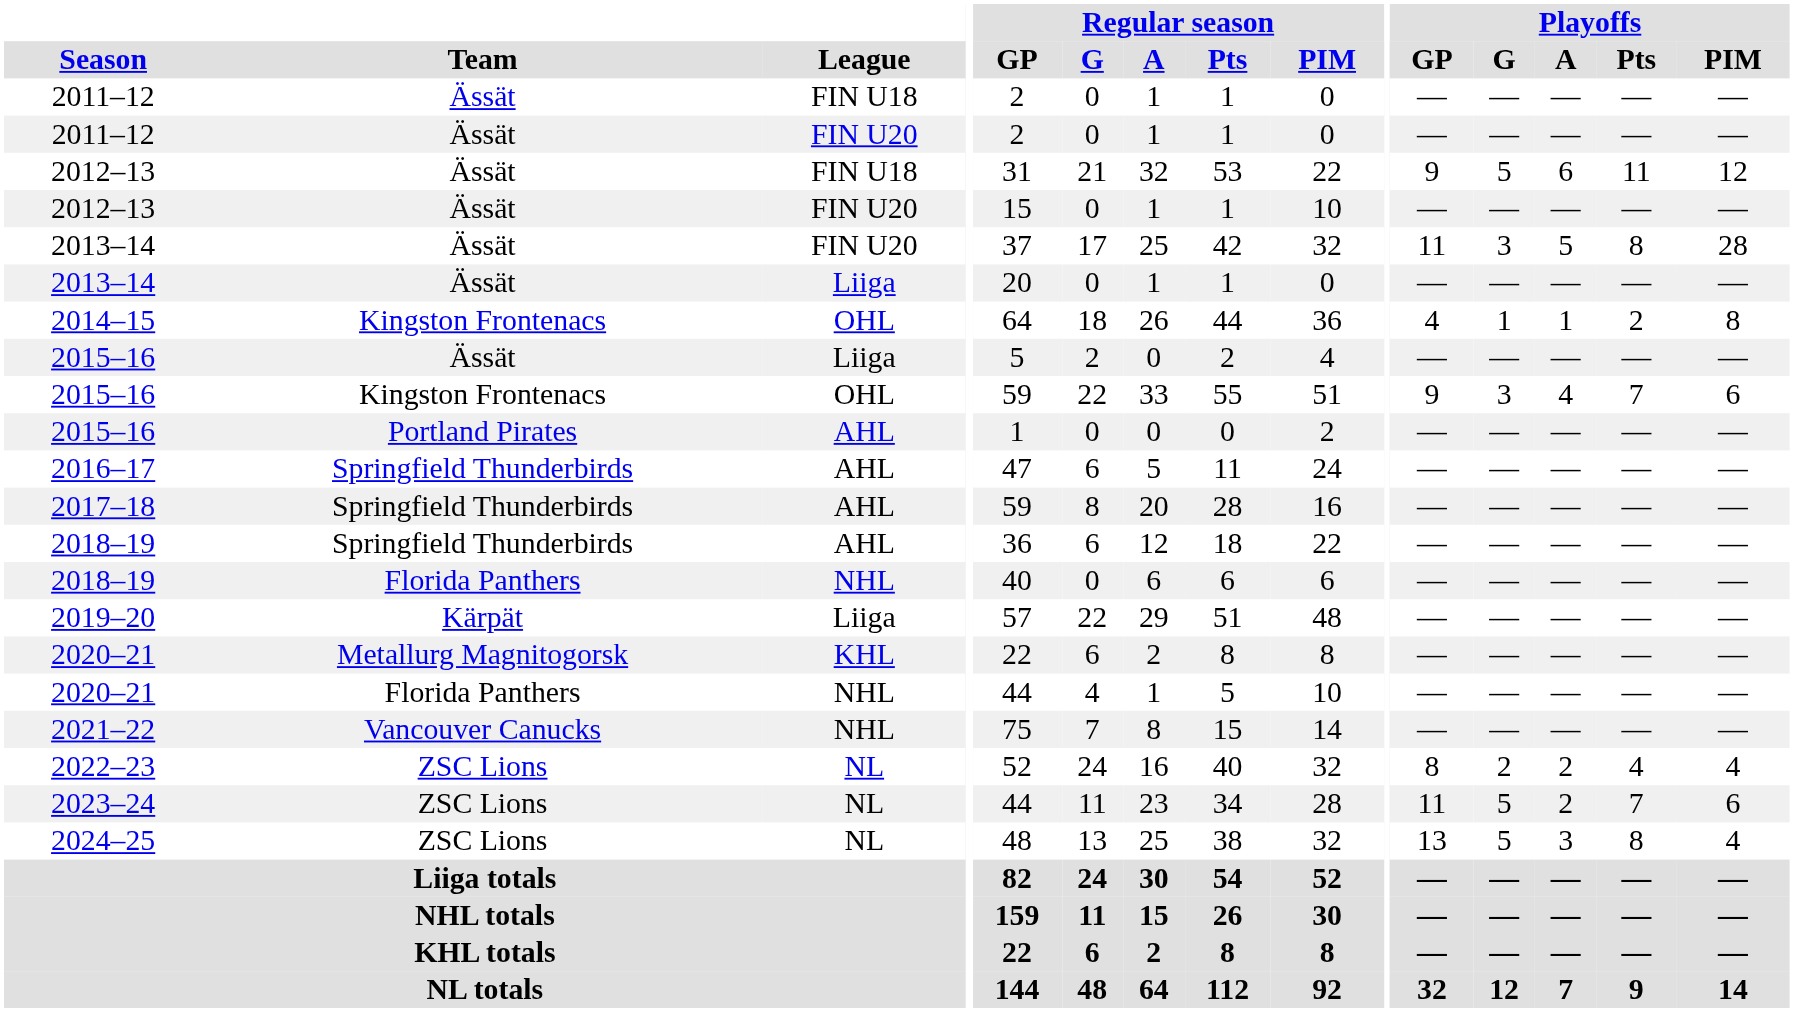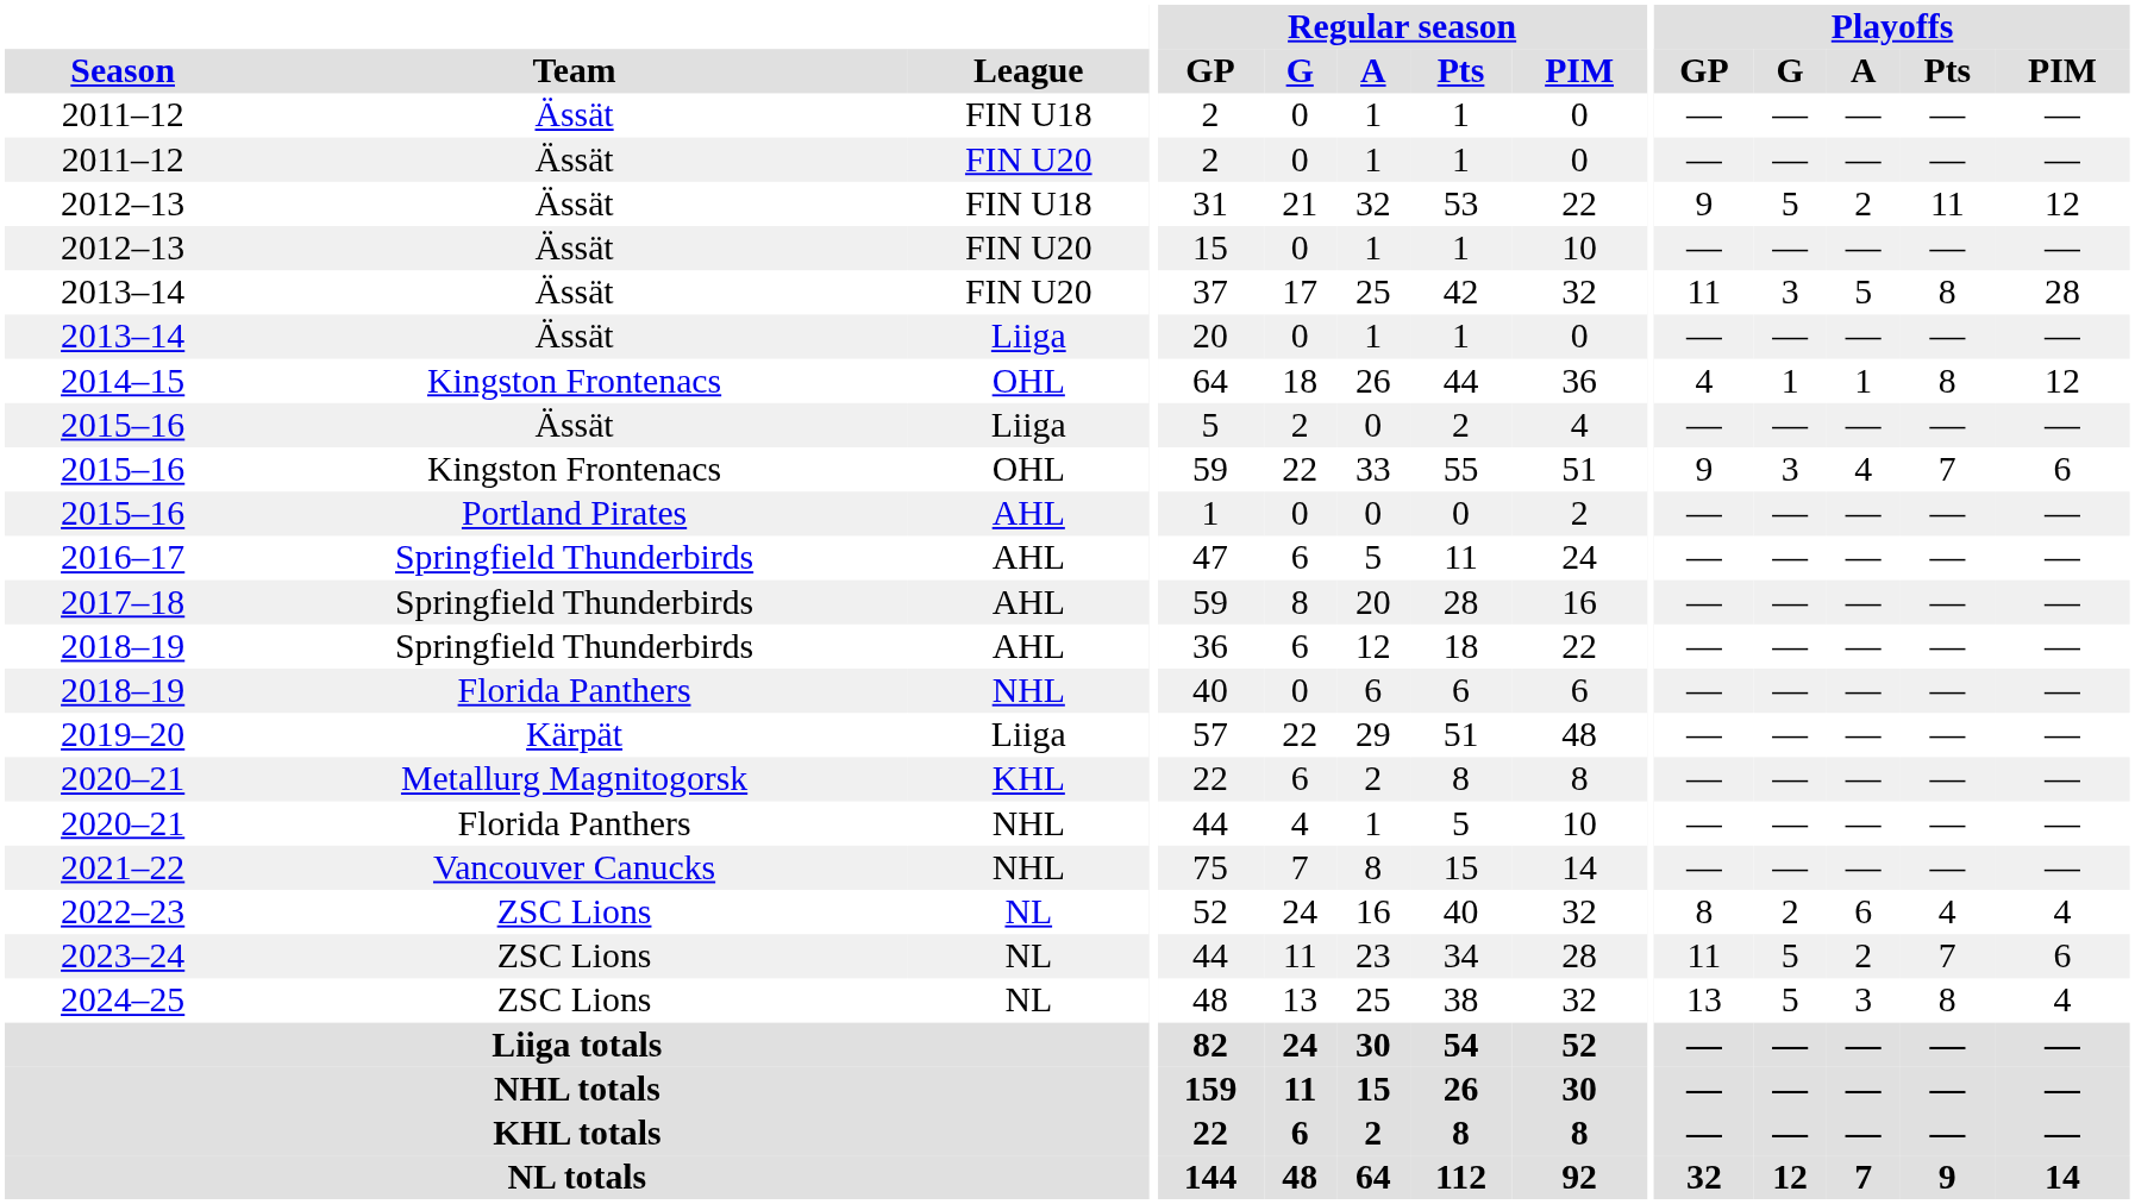 <table border="0" cellpadding="1" cellspacing="0" style="text-align:center; width:60em">
 <tr bgcolor="#e0e0e0">
 <th colspan="3" bgcolor="#ffffff"></th>
 <th rowspan="99" bgcolor="#ffffff"></th>
 <th colspan="5"><a href='#'>Regular season</a></th>
 <th rowspan="99" bgcolor="#ffffff"></th>
 <th colspan="5"><a href='#'>Playoffs</a></th>
 </tr>
 <tr bgcolor="#e0e0e0">
 <th><a href='#'>Season</a></th>
 <th>Team</th>
 <th>League</th>
 <th>GP</th>
 <th><a href='#'>G</a></th>
 <th><a href='#'>A</a></th>
 <th><a href='#'>Pts</a></th>
 <th><a href='#'>PIM</a></th>
 <th>GP</th>
 <th>G</th>
 <th>A</th>
 <th>Pts</th>
 <th>PIM</th>
 </tr>
 <tr>
 <td>2011–12</td>
 <td><a href='#'>Ässät</a></td>
 <td>FIN U18</td>
 <td>2</td>
 <td>0</td>
 <td>1</td>
 <td>1</td>
 <td>0</td>
 <td>—</td>
 <td>—</td>
 <td>—</td>
 <td>—</td>
 <td>—</td>
 </tr>
 <tr bgcolor="#f0f0f0">
 <td>2011–12</td>
 <td>Ässät</td>
 <td><a href='#'>FIN U20</a></td>
 <td>2</td>
 <td>0</td>
 <td>1</td>
 <td>1</td>
 <td>0</td>
 <td>—</td>
 <td>—</td>
 <td>—</td>
 <td>—</td>
 <td>—</td>
 </tr>
 <tr>
 <td>2012–13</td>
 <td>Ässät</td>
 <td>FIN U18</td>
 <td>31</td>
 <td>21</td>
 <td>32</td>
 <td>53</td>
 <td>22</td>
 <td>9</td>
 <td>5</td>
-<td>6</td>
+<td>2</td>
 <td>11</td>
 <td>12</td>
 </tr>
 <tr bgcolor="#f0f0f0">
 <td>2012–13</td>
 <td>Ässät</td>
 <td>FIN U20</td>
 <td>15</td>
 <td>0</td>
 <td>1</td>
 <td>1</td>
 <td>10</td>
 <td>—</td>
 <td>—</td>
 <td>—</td>
 <td>—</td>
 <td>—</td>
 </tr>
 <tr>
 <td>2013–14</td>
 <td>Ässät</td>
 <td>FIN U20</td>
 <td>37</td>
 <td>17</td>
 <td>25</td>
 <td>42</td>
 <td>32</td>
 <td>11</td>
 <td>3</td>
 <td>5</td>
 <td>8</td>
 <td>28</td>
 </tr>
 <tr bgcolor="#f0f0f0">
 <td><a href='#'>2013–14</a></td>
 <td>Ässät</td>
 <td><a href='#'>Liiga</a></td>
 <td>20</td>
 <td>0</td>
 <td>1</td>
 <td>1</td>
 <td>0</td>
 <td>—</td>
 <td>—</td>
 <td>—</td>
 <td>—</td>
 <td>—</td>
 </tr>
 <tr>
 <td><a href='#'>2014–15</a></td>
 <td><a href='#'>Kingston Frontenacs</a></td>
 <td><a href='#'>OHL</a></td>
 <td>64</td>
 <td>18</td>
 <td>26</td>
 <td>44</td>
 <td>36</td>
 <td>4</td>
 <td>1</td>
 <td>1</td>
-<td>2</td>
 <td>8</td>
+<td>12</td>
 </tr>
 <tr bgcolor="#f0f0f0">
 <td><a href='#'>2015–16</a></td>
 <td>Ässät</td>
 <td>Liiga</td>
 <td>5</td>
 <td>2</td>
 <td>0</td>
 <td>2</td>
 <td>4</td>
 <td>—</td>
 <td>—</td>
 <td>—</td>
 <td>—</td>
 <td>—</td>
 </tr>
 <tr>
 <td><a href='#'>2015–16</a></td>
 <td>Kingston Frontenacs</td>
 <td>OHL</td>
 <td>59</td>
 <td>22</td>
 <td>33</td>
 <td>55</td>
 <td>51</td>
 <td>9</td>
 <td>3</td>
 <td>4</td>
 <td>7</td>
 <td>6</td>
 </tr>
 <tr bgcolor="#f0f0f0">
 <td><a href='#'>2015–16</a></td>
 <td><a href='#'>Portland Pirates</a></td>
 <td><a href='#'>AHL</a></td>
 <td>1</td>
 <td>0</td>
 <td>0</td>
 <td>0</td>
 <td>2</td>
 <td>—</td>
 <td>—</td>
 <td>—</td>
 <td>—</td>
 <td>—</td>
 </tr>
 <tr>
 <td><a href='#'>2016–17</a></td>
 <td><a href='#'>Springfield Thunderbirds</a></td>
 <td>AHL</td>
 <td>47</td>
 <td>6</td>
 <td>5</td>
 <td>11</td>
 <td>24</td>
 <td>—</td>
 <td>—</td>
 <td>—</td>
 <td>—</td>
 <td>—</td>
 </tr>
 <tr bgcolor="#f0f0f0">
 <td><a href='#'>2017–18</a></td>
 <td>Springfield Thunderbirds</td>
 <td>AHL</td>
 <td>59</td>
 <td>8</td>
 <td>20</td>
 <td>28</td>
 <td>16</td>
 <td>—</td>
 <td>—</td>
 <td>—</td>
 <td>—</td>
 <td>—</td>
 </tr>
 <tr>
 <td><a href='#'>2018–19</a></td>
 <td>Springfield Thunderbirds</td>
 <td>AHL</td>
 <td>36</td>
 <td>6</td>
 <td>12</td>
 <td>18</td>
 <td>22</td>
 <td>—</td>
 <td>—</td>
 <td>—</td>
 <td>—</td>
 <td>—</td>
 </tr>
 <tr bgcolor="#f0f0f0">
 <td><a href='#'>2018–19</a></td>
 <td><a href='#'>Florida Panthers</a></td>
 <td><a href='#'>NHL</a></td>
 <td>40</td>
 <td>0</td>
 <td>6</td>
 <td>6</td>
 <td>6</td>
 <td>—</td>
 <td>—</td>
 <td>—</td>
 <td>—</td>
 <td>—</td>
 </tr>
 <tr>
 <td><a href='#'>2019–20</a></td>
 <td><a href='#'>Kärpät</a></td>
 <td>Liiga</td>
 <td>57</td>
 <td>22</td>
 <td>29</td>
 <td>51</td>
 <td>48</td>
 <td>—</td>
 <td>—</td>
 <td>—</td>
 <td>—</td>
 <td>—</td>
 </tr>
 <tr bgcolor="#f0f0f0">
 <td><a href='#'>2020–21</a></td>
 <td><a href='#'>Metallurg Magnitogorsk</a></td>
 <td><a href='#'>KHL</a></td>
 <td>22</td>
 <td>6</td>
 <td>2</td>
 <td>8</td>
 <td>8</td>
 <td>—</td>
 <td>—</td>
 <td>—</td>
 <td>—</td>
 <td>—</td>
 </tr>
 <tr>
 <td><a href='#'>2020–21</a></td>
 <td>Florida Panthers</td>
 <td>NHL</td>
 <td>44</td>
 <td>4</td>
 <td>1</td>
 <td>5</td>
 <td>10</td>
 <td>—</td>
 <td>—</td>
 <td>—</td>
 <td>—</td>
 <td>—</td>
 </tr>
 <tr bgcolor="#f0f0f0">
 <td><a href='#'>2021–22</a></td>
 <td><a href='#'>Vancouver Canucks</a></td>
 <td>NHL</td>
 <td>75</td>
 <td>7</td>
 <td>8</td>
 <td>15</td>
 <td>14</td>
 <td>—</td>
 <td>—</td>
 <td>—</td>
 <td>—</td>
 <td>—</td>
 </tr>
 <tr>
 <td><a href='#'>2022–23</a></td>
 <td><a href='#'>ZSC Lions</a></td>
 <td><a href='#'>NL</a></td>
 <td>52</td>
 <td>24</td>
 <td>16</td>
 <td>40</td>
 <td>32</td>
 <td>8</td>
 <td>2</td>
-<td>2</td>
+<td>6</td>
 <td>4</td>
 <td>4</td>
 </tr>
 <tr bgcolor="#f0f0f0">
 <td><a href='#'>2023–24</a></td>
 <td>ZSC Lions</td>
 <td>NL</td>
 <td>44</td>
 <td>11</td>
 <td>23</td>
 <td>34</td>
 <td>28</td>
 <td>11</td>
 <td>5</td>
 <td>2</td>
 <td>7</td>
 <td>6</td>
 </tr>
 <tr>
 <td><a href='#'>2024–25</a></td>
 <td>ZSC Lions</td>
 <td>NL</td>
 <td>48</td>
 <td>13</td>
 <td>25</td>
 <td>38</td>
 <td>32</td>
 <td>13</td>
 <td>5</td>
 <td>3</td>
 <td>8</td>
 <td>4</td>
 </tr>
 <tr bgcolor="#e0e0e0">
 <th colspan="3">Liiga totals</th>
 <th>82</th>
 <th>24</th>
 <th>30</th>
 <th>54</th>
 <th>52</th>
 <th>—</th>
 <th>—</th>
 <th>—</th>
 <th>—</th>
 <th>—</th>
 </tr>
 <tr bgcolor="#e0e0e0">
 <th colspan="3">NHL totals</th>
 <th>159</th>
 <th>11</th>
 <th>15</th>
 <th>26</th>
 <th>30</th>
 <th>—</th>
 <th>—</th>
 <th>—</th>
 <th>—</th>
 <th>—</th>
 </tr>
 <tr bgcolor="#e0e0e0">
 <th colspan="3">KHL totals</th>
 <th>22</th>
 <th>6</th>
 <th>2</th>
 <th>8</th>
 <th>8</th>
 <th>—</th>
 <th>—</th>
 <th>—</th>
 <th>—</th>
 <th>—</th>
 </tr>
 <tr bgcolor="#e0e0e0">
 <th colspan="3">NL totals</th>
 <th>144</th>
 <th>48</th>
 <th>64</th>
 <th>112</th>
 <th>92</th>
 <th>32</th>
 <th>12</th>
 <th>7</th>
 <th>9</th>
 <th>14</th>
 </tr>
 </table>
